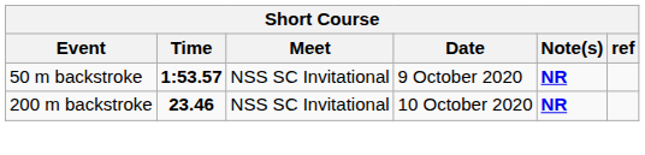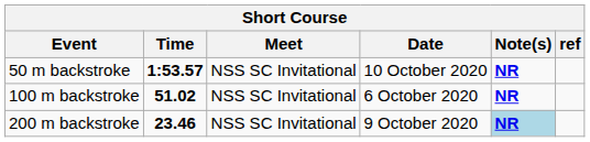 <table class="wikitable">
 <tr style="background:#eee;">
 <th colspan="6">Short Course</th>
 </tr>
 <tr style="background:#eee;">
 <th>Event</th>
 <th>Time</th>
 <th>Meet</th>
 <th>Date</th>
 <th>Note(s)</th>
 <th>ref</th>
 </tr>
 <tr>
 <td>50 m backstroke</td>
 <td style="text-align:center;"><strong>1:53.57</strong></td>
 <td>NSS SC Invitational</td>
-<td>9 October 2020</td>
+<td>10 October 2020</td>
+<td><strong><a href='#'>NR</a></strong></td>
+<td></td>
+</tr>
+<tr>
+<td>100 m backstroke</td>
+<td style="text-align:center;"><strong>51.02</strong></td>
+<td>NSS SC Invitational</td>
+<td>6 October 2020</td>
 <td><strong><a href='#'>NR</a></strong></td>
 <td></td>
 </tr>
 <tr>
 <td>200 m backstroke</td>
 <td style="text-align:center;"><strong>23.46</strong></td>
 <td>NSS SC Invitational</td>
-<td>10 October 2020</td>
-<td><strong><a href='#'>NR</a></strong></td>
+<td>9 October 2020</td>
+<td style="background: lightblue;"><strong><a href='#'>NR</a></strong></td>
 <td></td>
 </tr>
 </table>
